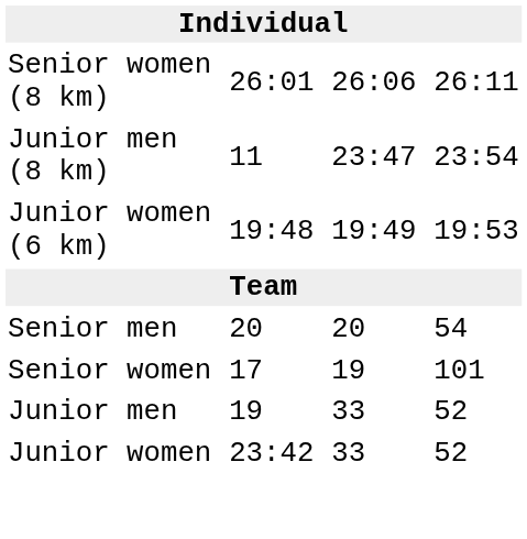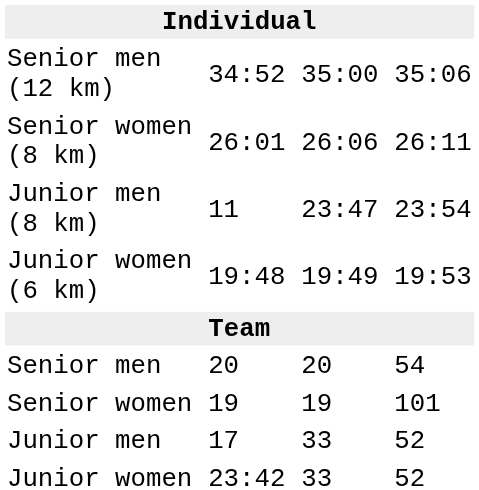 <table>
 <tr>
 <td colspan=7 bgcolor=#eeeeee style=text-align:center;><strong>Individual</strong></td>
+</tr>
+<tr>
+<td>Senior men<br>(12 km)</td>
+<td></td>
+<td>34:52</td>
+<td></td>
+<td>35:00</td>
+<td></td>
+<td>35:06</td>
 </tr>
 <tr>
 <td>Senior women<br>(8 km)</td>
 <td></td>
 <td>26:01</td>
 <td></td>
 <td>26:06</td>
 <td></td>
 <td>26:11</td>
 </tr>
 <tr>
 <td>Junior men<br>(8 km)</td>
 <td></td>
 <td>11</td>
 <td></td>
 <td>23:47</td>
 <td></td>
 <td>23:54</td>
 </tr>
 <tr>
 <td>Junior women<br>(6 km)</td>
 <td></td>
 <td>19:48</td>
 <td></td>
 <td>19:49</td>
 <td></td>
 <td>19:53</td>
 </tr>
 <tr>
 <td colspan=7 bgcolor=#eeeeee style=text-align:center;><strong>Team</strong></td>
 </tr>
 <tr>
 <td>Senior men</td>
 <td></td>
 <td>20</td>
 <td></td>
 <td>20</td>
 <td></td>
 <td>54</td>
 </tr>
 <tr>
 <td>Senior women</td>
 <td></td>
-<td>17</td>
+<td>19</td>
 <td></td>
 <td>19</td>
 <td></td>
 <td>101</td>
 </tr>
 <tr>
 <td>Junior men</td>
 <td></td>
-<td>19</td>
+<td>17</td>
 <td></td>
 <td>33</td>
 <td></td>
 <td>52</td>
 </tr>
 <tr>
 <td>Junior women</td>
 <td></td>
 <td>23:42</td>
 <td></td>
 <td>33</td>
 <td></td>
 <td>52</td>
 </tr>
 </table>
